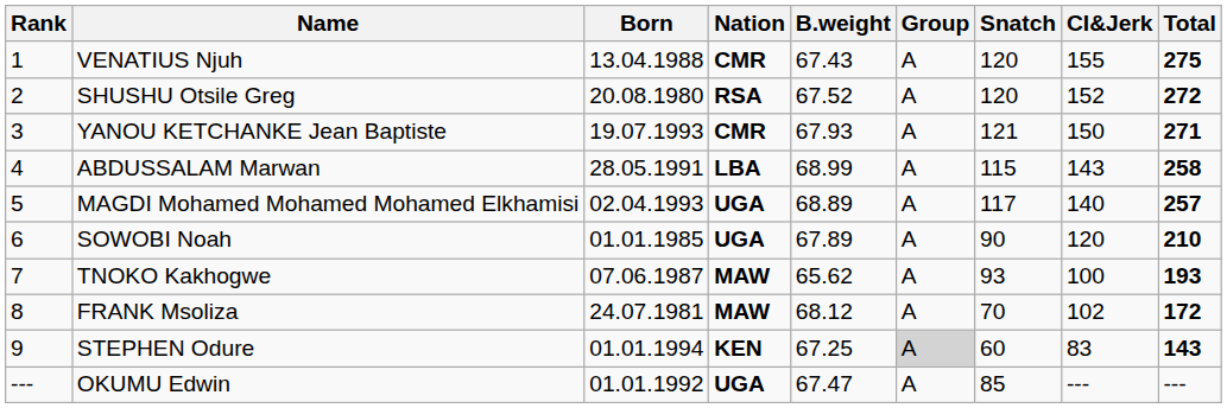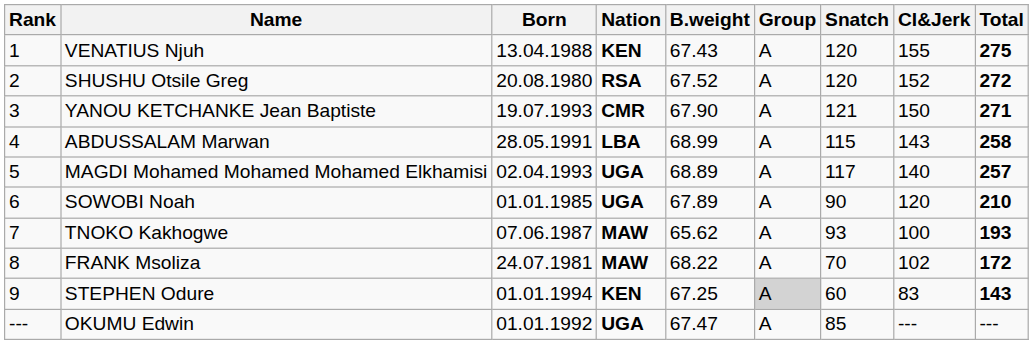 <table class="wikitable">
 <tr>
 <th>Rank</th>
 <th>Name</th>
 <th>Born</th>
 <th>Nation</th>
 <th>B.weight</th>
 <th>Group</th>
 <th>Snatch</th>
 <th>CI&Jerk</th>
 <th>Total</th>
 </tr>
 <tr>
 <td>1</td>
 <td>VENATIUS Njuh</td>
 <td>13.04.1988</td>
-<td><strong>CMR</strong></td>
+<td><strong>KEN</strong></td>
 <td>67.43</td>
 <td>A</td>
 <td>120</td>
 <td>155</td>
 <td><strong>275</strong></td>
 </tr>
 <tr>
 <td>2</td>
 <td>SHUSHU Otsile Greg</td>
 <td>20.08.1980</td>
 <td><strong>RSA</strong></td>
 <td>67.52</td>
 <td>A</td>
 <td>120</td>
 <td>152</td>
 <td><strong>272</strong></td>
 </tr>
 <tr>
 <td>3</td>
 <td>YANOU KETCHANKE Jean Baptiste</td>
 <td>19.07.1993</td>
 <td><strong>CMR</strong></td>
-<td>67.93</td>
+<td>67.90</td>
 <td>A</td>
 <td>121</td>
 <td>150</td>
 <td><strong>271</strong></td>
 </tr>
 <tr>
 <td>4</td>
 <td>ABDUSSALAM Marwan</td>
 <td>28.05.1991</td>
 <td><strong>LBA</strong></td>
 <td>68.99</td>
 <td>A</td>
 <td>115</td>
 <td>143</td>
 <td><strong>258</strong></td>
 </tr>
 <tr>
 <td>5</td>
 <td>MAGDI Mohamed Mohamed Mohamed Elkhamisi</td>
 <td>02.04.1993</td>
 <td><strong>UGA</strong></td>
 <td>68.89</td>
 <td>A</td>
 <td>117</td>
 <td>140</td>
 <td><strong>257</strong></td>
 </tr>
 <tr>
 <td>6</td>
 <td>SOWOBI Noah</td>
 <td>01.01.1985</td>
 <td><strong>UGA</strong></td>
 <td>67.89</td>
 <td>A</td>
 <td>90</td>
 <td>120</td>
 <td><strong>210</strong></td>
 </tr>
 <tr>
 <td>7</td>
 <td>TNOKO Kakhogwe</td>
 <td>07.06.1987</td>
 <td><strong>MAW</strong></td>
 <td>65.62</td>
 <td>A</td>
 <td>93</td>
 <td>100</td>
 <td><strong>193</strong></td>
 </tr>
 <tr>
 <td>8</td>
 <td>FRANK Msoliza</td>
 <td>24.07.1981</td>
 <td><strong>MAW</strong></td>
-<td>68.12</td>
+<td>68.22</td>
 <td>A</td>
 <td>70</td>
 <td>102</td>
 <td><strong>172</strong></td>
 </tr>
 <tr>
 <td>9</td>
 <td>STEPHEN Odure</td>
 <td>01.01.1994</td>
 <td><strong>KEN</strong></td>
 <td>67.25</td>
 <td style="background: lightgrey;">A</td>
 <td>60</td>
 <td>83</td>
 <td><strong>143</strong></td>
 </tr>
 <tr>
 <td>---</td>
 <td>OKUMU Edwin</td>
 <td>01.01.1992</td>
 <td><strong>UGA</strong></td>
 <td>67.47</td>
 <td>A</td>
 <td>85</td>
 <td>---</td>
 <td>---</td>
 </tr>
 </table>
